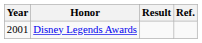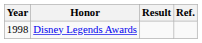 <table class="wikitable plainrowheaders" style="text-align:center;">
 <tr>
 <th>Year</th>
 <th>Honor</th>
 <th>Result</th>
 <th>Ref.</th>
 </tr>
 <tr>
-<td>2001</td>
+<td>1998</td>
 <td><a href='#'>Disney Legends Awards</a></td>
 <td></td>
 <td></td>
 </tr>
 </table>
